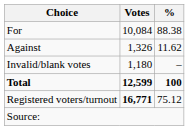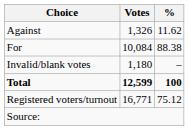 <table class=wikitable style=text-align:right>
 <tr>
 <th>Choice</th>
 <th>Votes</th>
 <th>%</th>
 </tr>
 <tr>
+<td align=left>Against</td>
+<td>1,326</td>
+<td>11.62</td>
+</tr>
+<tr>
 <td align=left>For</td>
 <td>10,084</td>
 <td>88.38</td>
-</tr>
-<tr>
-<td align=left>Against</td>
-<td>1,326</td>
-<td>11.62</td>
 </tr>
 <tr>
 <td align=left>Invalid/blank votes</td>
 <td>1,180</td>
 <td>–</td>
 </tr>
 <tr>
 <td align=left><strong>Total</strong></td>
 <td><strong>12,599</strong></td>
 <td><strong>100</strong></td>
 </tr>
 <tr>
 <td align=left>Registered voters/turnout</td>
-<td><strong>16,771</strong></td>
+<td>16,771</td>
 <td>75.12</td>
 </tr>
 <tr>
 <td align=left colspan=3>Source: </td>
 </tr>
 </table>
